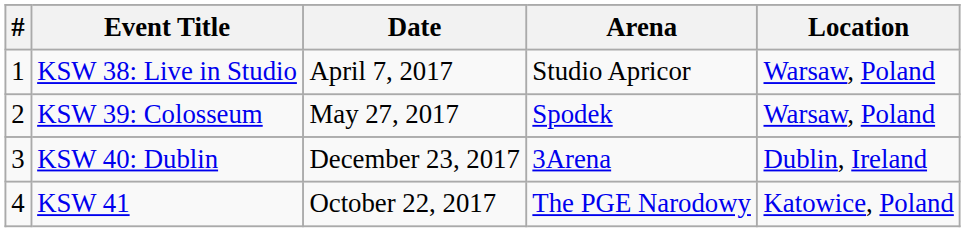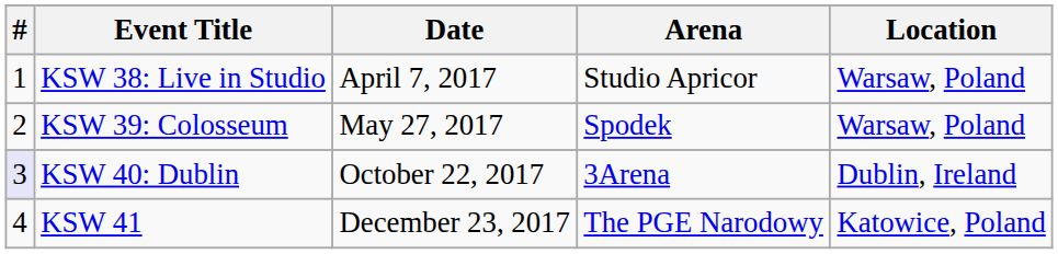 <table class="sortable wikitable succession-box" style="margin:1.0em auto; font-size:90%;">
 <tr>
 <th scope="col">#</th>
 <th scope="col">Event Title</th>
 <th scope="col">Date</th>
 <th scope="col">Arena</th>
 <th scope="col">Location</th>
 </tr>
 <tr>
 <td align=center>1</td>
 <td><a href='#'>KSW 38: Live in Studio</a></td>
 <td>April 7, 2017</td>
 <td>Studio Apricor</td>
 <td> <a href='#'>Warsaw</a>, <a href='#'>Poland</a></td>
 </tr>
 <tr>
 <td align=center>2</td>
 <td><a href='#'>KSW 39: Colosseum</a></td>
 <td>May 27, 2017</td>
 <td><a href='#'>Spodek</a></td>
 <td> <a href='#'>Warsaw</a>, <a href='#'>Poland</a></td>
 </tr>
 <tr>
-<td align=center>3</td>
+<td align=center style="background: lavender;">3</td>
 <td><a href='#'>KSW 40: Dublin</a></td>
-<td>December 23, 2017</td>
+<td>October 22, 2017</td>
 <td><a href='#'>3Arena</a></td>
 <td> <a href='#'>Dublin</a>, <a href='#'>Ireland</a></td>
 </tr>
 <tr>
 <td align=center>4</td>
 <td><a href='#'>KSW 41</a></td>
-<td>October 22, 2017</td>
+<td>December 23, 2017</td>
 <td><a href='#'>The PGE Narodowy</a></td>
 <td> <a href='#'>Katowice</a>, <a href='#'>Poland</a></td>
 </tr>
 </table>
